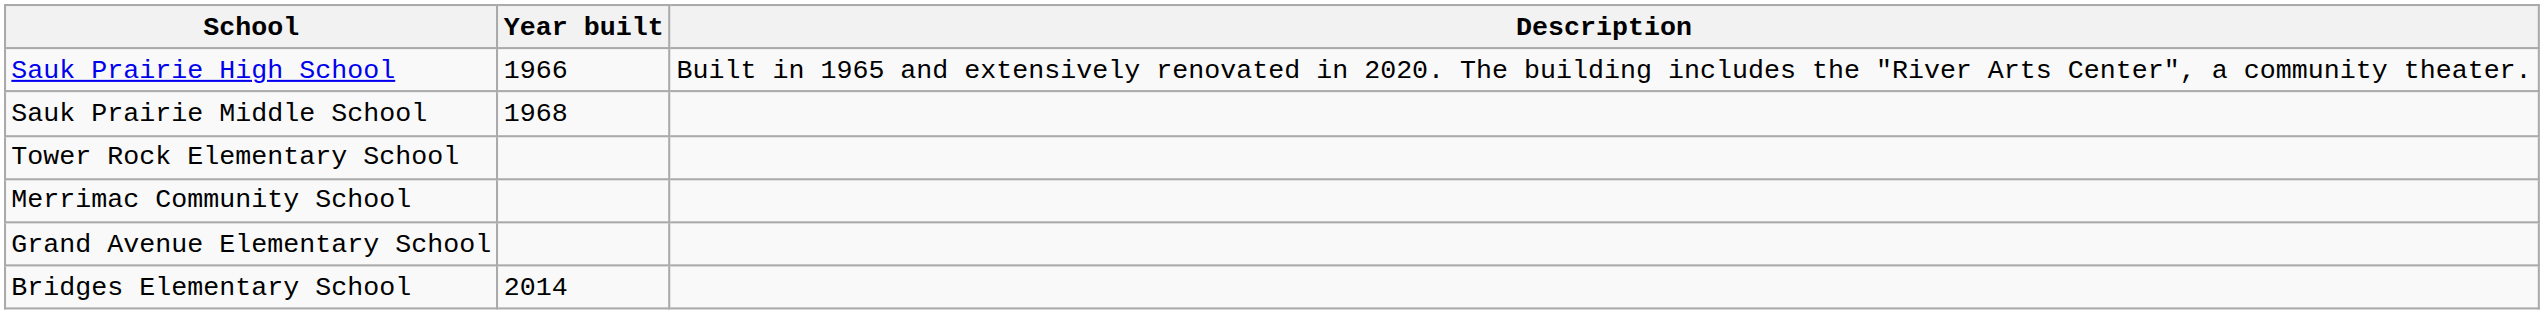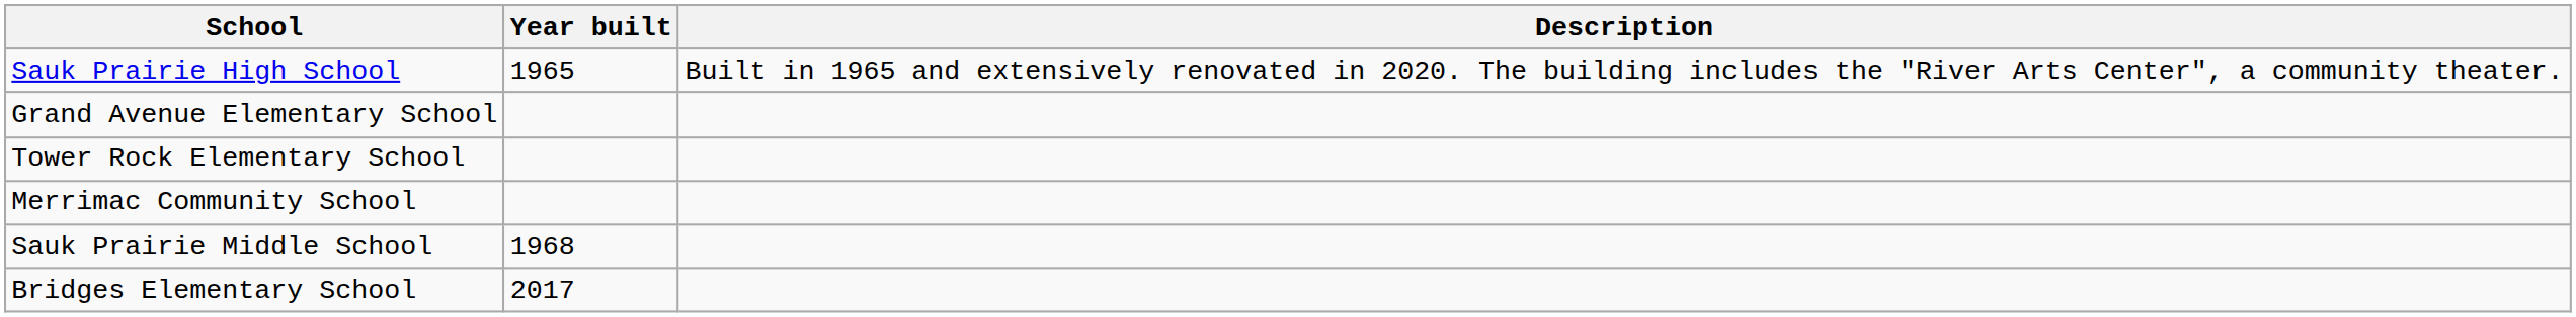 <table class="wikitable">
 <tr>
 <th>School</th>
 <th>Year built</th>
 <th>Description</th>
 </tr>
 <tr>
 <td><a href='#'>Sauk Prairie High School</a></td>
-<td>1966</td>
+<td>1965</td>
 <td>Built in 1965 and extensively renovated in 2020. The building includes the "River Arts Center", a community theater.</td>
 </tr>
 <tr>
-<td>Sauk Prairie Middle School</td>
-<td>1968</td>
+<td>Grand Avenue Elementary School</td>
+<td></td>
 <td></td>
 </tr>
 <tr>
 <td>Tower Rock Elementary School</td>
 <td></td>
 <td></td>
 </tr>
 <tr>
 <td>Merrimac Community School</td>
 <td></td>
 <td></td>
 </tr>
 <tr>
-<td>Grand Avenue Elementary School</td>
-<td></td>
+<td>Sauk Prairie Middle School</td>
+<td>1968</td>
 <td></td>
 </tr>
 <tr>
 <td>Bridges Elementary School</td>
-<td>2014</td>
+<td>2017</td>
 <td></td>
 </tr>
 </table>
